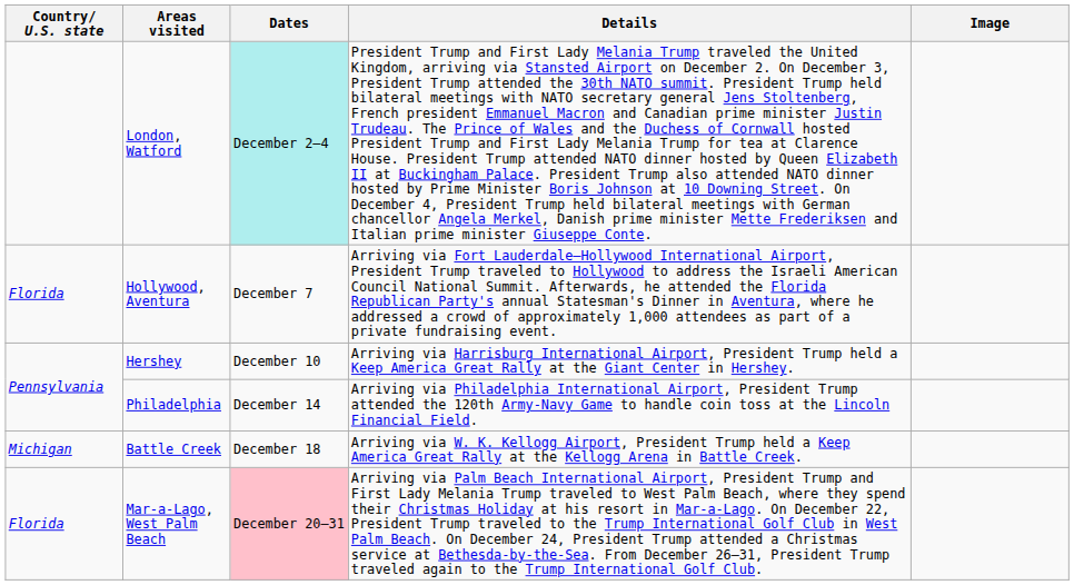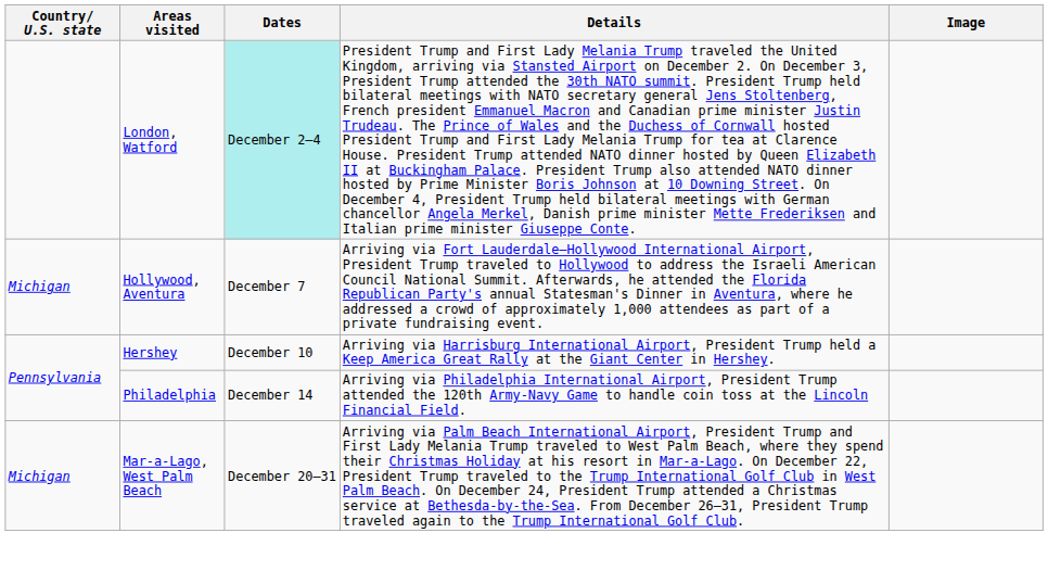 <table class="wikitable" style="margin: 1em auto 1em auto">
 <tr>
 <th width=110>Country/<br><em>U.S. state</em></th>
 <th width=100>Areas visited</th>
 <th width=110>Dates</th>
 <th width=550>Details</th>
 <th width=150>Image</th>
 </tr>
 <tr>
 <td></td>
 <td><a href='#'>London</a>, <a href='#'>Watford</a></td>
 <td style="background: paleturquoise;">December 2–4</td>
 <td>President Trump and First Lady <a href='#'>Melania Trump</a> traveled the United Kingdom, arriving via <a href='#'>Stansted Airport</a> on December 2. On December 3, President Trump attended the <a href='#'>30th NATO summit</a>. President Trump held bilateral meetings with NATO secretary general <a href='#'>Jens Stoltenberg</a>, French president <a href='#'>Emmanuel Macron</a> and Canadian prime minister <a href='#'>Justin Trudeau</a>. The <a href='#'>Prince of Wales</a> and the <a href='#'>Duchess of Cornwall</a> hosted President Trump and First Lady Melania Trump for tea at Clarence House. President Trump attended NATO dinner hosted by Queen <a href='#'>Elizabeth II</a> at <a href='#'>Buckingham Palace</a>. President Trump also attended NATO dinner hosted by Prime Minister <a href='#'>Boris Johnson</a> at <a href='#'>10 Downing Street</a>. On December 4, President Trump held bilateral meetings with German chancellor <a href='#'>Angela Merkel</a>, Danish prime minister <a href='#'>Mette Frederiksen</a> and Italian prime minister <a href='#'>Giuseppe Conte</a>.</td>
 <td></td>
 </tr>
 <tr>
-<td> <em><a href='#'>Florida</a></em></td>
+<td> <em><a href='#'>Michigan</a></em></td>
 <td><a href='#'>Hollywood</a>, <a href='#'>Aventura</a></td>
 <td>December 7</td>
 <td>Arriving via <a href='#'>Fort Lauderdale–Hollywood International Airport</a>, President Trump traveled to <a href='#'>Hollywood</a> to address the Israeli American Council National Summit. Afterwards, he attended the <a href='#'>Florida Republican Party's</a> annual Statesman's Dinner in <a href='#'>Aventura</a>, where he addressed a crowd of approximately 1,000 attendees as part of a private fundraising event.</td>
 <td></td>
 </tr>
 <tr>
 <td rowspan=2> <em><a href='#'>Pennsylvania</a></em></td>
 <td><a href='#'>Hershey</a></td>
 <td>December 10</td>
 <td>Arriving via <a href='#'>Harrisburg International Airport</a>, President Trump held a <a href='#'>Keep America Great Rally</a> at the <a href='#'>Giant Center</a> in <a href='#'>Hershey</a>.</td>
 <td></td>
 </tr>
 <tr>
 <td><a href='#'>Philadelphia</a></td>
 <td>December 14</td>
 <td>Arriving via <a href='#'>Philadelphia International Airport</a>, President Trump attended the 120th <a href='#'>Army-Navy Game</a> to handle coin toss at the <a href='#'>Lincoln Financial Field</a>.</td>
 <td></td>
 </tr>
 <tr>
 <td> <em><a href='#'>Michigan</a></em></td>
-<td><a href='#'>Battle Creek</a></td>
-<td>December 18</td>
-<td>Arriving via <a href='#'>W. K. Kellogg Airport</a>, President Trump held a <a href='#'>Keep America Great Rally</a> at the <a href='#'>Kellogg Arena</a> in <a href='#'>Battle Creek</a>.</td>
-<td></td>
-</tr>
-<tr>
-<td> <em><a href='#'>Florida</a></em></td>
 <td><a href='#'>Mar-a-Lago</a>, <a href='#'>West Palm Beach</a></td>
-<td style="background: pink;">December 20–31</td>
+<td>December 20–31</td>
 <td>Arriving via <a href='#'>Palm Beach International Airport</a>, President Trump and First Lady Melania Trump traveled to West Palm Beach, where they spend their <a href='#'>Christmas Holiday</a> at his resort in <a href='#'>Mar-a-Lago</a>. On December 22, President Trump traveled to the <a href='#'>Trump International Golf Club</a> in <a href='#'>West Palm Beach</a>. On December 24, President Trump attended a Christmas service at <a href='#'>Bethesda-by-the-Sea</a>. From December 26–31, President Trump traveled again to the <a href='#'>Trump International Golf Club</a>.</td>
 <td></td>
 </tr>
 </table>
